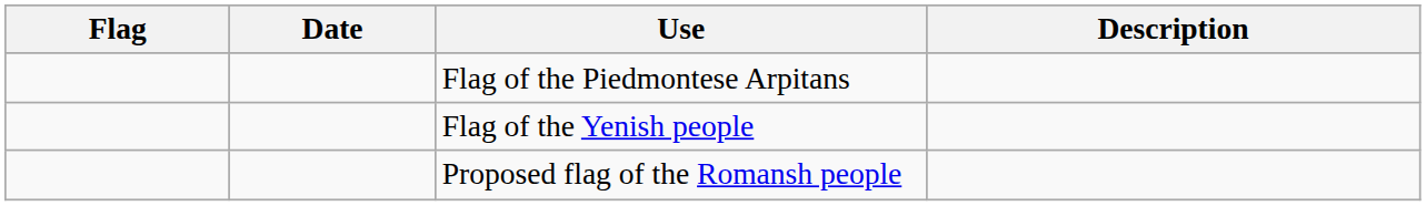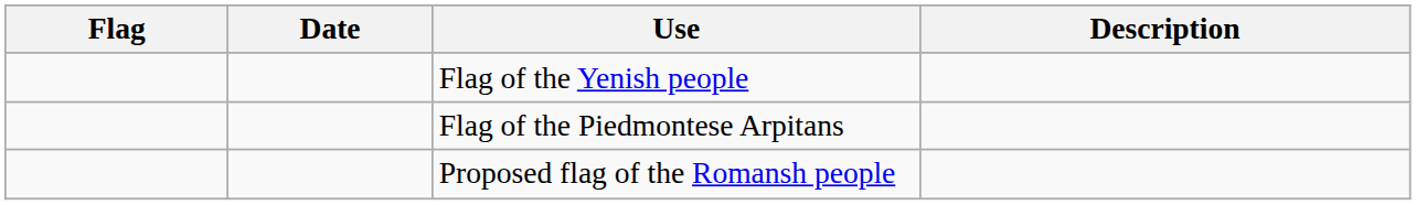 <table class="wikitable">
 <tr>
 <th style="width:110px;">Flag</th>
 <th style="width:100px;">Date</th>
 <th style="width:250px;">Use</th>
 <th style="width:250px;">Description</th>
 </tr>
 <tr>
 <td></td>
 <td></td>
-<td>Flag of the Piedmontese Arpitans</td>
+<td>Flag of the <a href='#'>Yenish people</a></td>
 <td></td>
 </tr>
 <tr>
 <td></td>
 <td></td>
-<td>Flag of the <a href='#'>Yenish people</a></td>
+<td>Flag of the Piedmontese Arpitans</td>
 <td></td>
 </tr>
 <tr>
 <td></td>
 <td></td>
 <td>Proposed flag of the <a href='#'>Romansh people</a></td>
 <td></td>
 </tr>
 </table>
